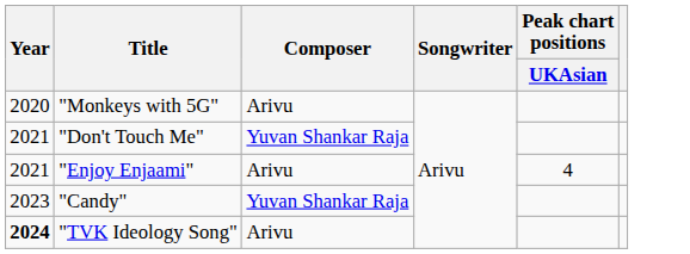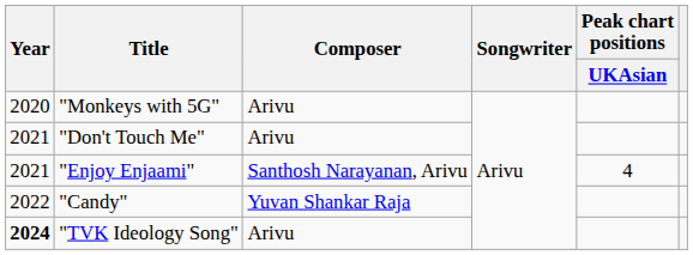 <table class="wikitable">
 <tr>
 <th rowspan="2">Year</th>
 <th rowspan="2">Title</th>
 <th rowspan="2">Composer</th>
 <th rowspan="2">Songwriter</th>
 <th>Peak chart<br>positions</th>
 <th rowspan="2" class="unsortable"></th>
 </tr>
 <tr>
 <th><a href='#'>UKAsian</a></th>
 </tr>
 <tr>
 <td>2020</td>
 <td>"Monkeys with 5G"</td>
 <td>Arivu</td>
 <td rowspan="5">Arivu</td>
 <td></td>
 <td></td>
 </tr>
 <tr>
 <td>2021</td>
 <td>"Don't Touch Me"</td>
-<td><a href='#'>Yuvan Shankar Raja</a></td>
+<td>Arivu</td>
 <td></td>
 <td></td>
 </tr>
 <tr>
 <td>2021</td>
 <td>"<a href='#'>Enjoy Enjaami</a>"</td>
-<td>Arivu</td>
+<td><a href='#'>Santhosh Narayanan</a>, Arivu</td>
 <td style="text-align: center;">4</td>
 <td></td>
 </tr>
 <tr>
-<td>2023</td>
+<td>2022</td>
 <td>"Candy"</td>
 <td><a href='#'>Yuvan Shankar Raja</a></td>
 <td></td>
 <td></td>
 </tr>
 <tr>
 <td><strong>2024</strong></td>
 <td>"<a href='#'>TVK</a> Ideology Song"</td>
 <td>Arivu</td>
 <td></td>
 <td></td>
 </tr>
 </table>
